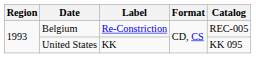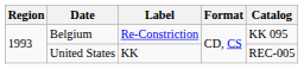 <table class="wikitable">
 <tr>
 <th>Region</th>
 <th>Date</th>
 <th>Label</th>
 <th>Format</th>
 <th>Catalog</th>
 </tr>
 <tr>
 <td rowspan="2">1993</td>
 <td>Belgium</td>
 <td><a href='#'>Re-Constriction</a></td>
 <td rowspan="2">CD, <a href='#'>CS</a></td>
-<td>REC-005</td>
+<td>KK 095</td>
 </tr>
 <tr>
 <td>United States</td>
 <td>KK</td>
-<td>KK 095</td>
+<td>REC-005</td>
 </tr>
 </table>
